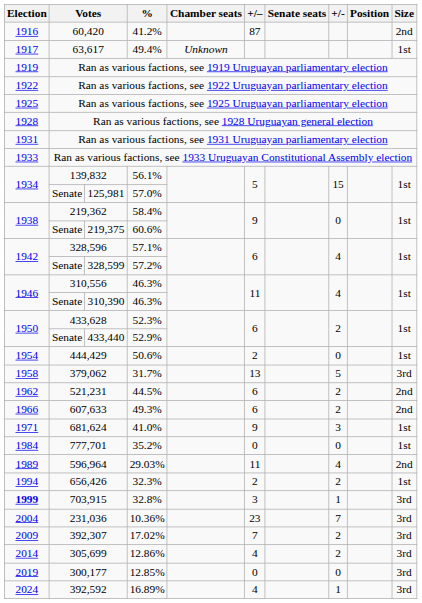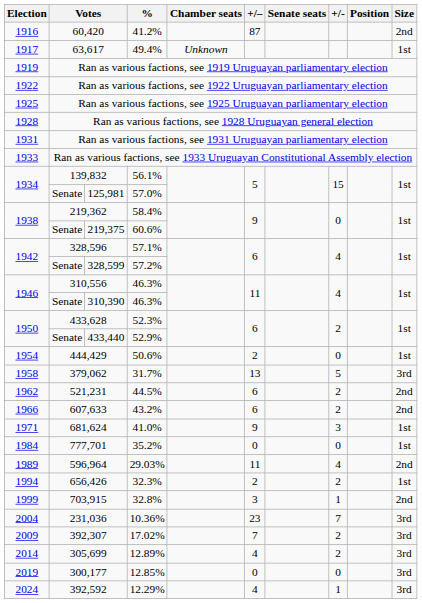 <table class="wikitable" style="text-align:center">
 <tr>
 <th>Election</th>
 <th colspan="2">Votes</th>
 <th>%</th>
 <th>Chamber seats</th>
 <th>+/–</th>
 <th>Senate seats</th>
 <th>+/-</th>
 <th>Position</th>
 <th>Size</th>
 </tr>
 <tr>
 <td><a href='#'>1916</a></td>
 <td colspan="2">60,420</td>
 <td>41.2%</td>
 <td></td>
 <td> 87</td>
 <td></td>
 <td></td>
 <td></td>
 <td> 2nd</td>
 </tr>
 <tr>
 <td><a href='#'>1917</a></td>
 <td colspan="2">63,617</td>
 <td>49.4%</td>
 <td><em>Unknown</em></td>
 <td></td>
 <td></td>
 <td></td>
 <td></td>
 <td> 1st</td>
 </tr>
 <tr>
 <td><a href='#'>1919</a></td>
 <td colspan="9">Ran as various factions, see <a href='#'>1919 Uruguayan parliamentary election</a></td>
 </tr>
 <tr>
 <td><a href='#'>1922</a></td>
 <td colspan="9">Ran as various factions, see <a href='#'>1922 Uruguayan parliamentary election</a></td>
 </tr>
 <tr>
 <td><a href='#'>1925</a></td>
 <td colspan="9">Ran as various factions, see <a href='#'>1925 Uruguayan parliamentary election</a></td>
 </tr>
 <tr>
 <td><a href='#'>1928</a></td>
 <td colspan="9">Ran as various factions, see <a href='#'>1928 Uruguayan general election</a></td>
 </tr>
 <tr>
 <td><a href='#'>1931</a></td>
 <td colspan="9">Ran as various factions, see <a href='#'>1931 Uruguayan parliamentary election</a></td>
 </tr>
 <tr>
 <td><a href='#'>1933</a></td>
 <td colspan="9">Ran as various factions, see <a href='#'>1933 Uruguayan Constitutional Assembly election</a></td>
 </tr>
 <tr>
 <td rowspan="2"><a href='#'>1934</a></td>
 <td colspan="2">139,832</td>
 <td>56.1%</td>
 <td rowspan="2"></td>
 <td rowspan="2"> 5</td>
 <td rowspan="2"></td>
 <td rowspan="2"> 15</td>
 <td rowspan="2"></td>
 <td rowspan="2"> 1st</td>
 </tr>
 <tr>
 <td>Senate</td>
 <td>125,981</td>
 <td>57.0%</td>
 </tr>
 <tr>
 <td rowspan="2"><a href='#'>1938</a></td>
 <td colspan="2">219,362</td>
 <td>58.4%</td>
 <td rowspan="2"></td>
 <td rowspan="2"> 9</td>
 <td rowspan="2"></td>
 <td rowspan="2"> 0</td>
 <td rowspan="2"></td>
 <td rowspan="2"> 1st</td>
 </tr>
 <tr>
 <td>Senate</td>
 <td>219,375</td>
 <td>60.6%</td>
 </tr>
 <tr>
 <td rowspan="2"><a href='#'>1942</a></td>
 <td colspan="2">328,596</td>
 <td>57.1%</td>
 <td rowspan="2"></td>
 <td rowspan="2"> 6</td>
 <td rowspan="2"></td>
 <td rowspan="2"> 4</td>
 <td rowspan="2"></td>
 <td rowspan="2"> 1st</td>
 </tr>
 <tr>
 <td>Senate</td>
 <td>328,599</td>
 <td>57.2%</td>
 </tr>
 <tr>
 <td rowspan="2"><a href='#'>1946</a></td>
 <td colspan="2">310,556</td>
 <td>46.3%</td>
 <td rowspan="2"></td>
 <td rowspan="2"> 11</td>
 <td rowspan="2"></td>
 <td rowspan="2"> 4</td>
 <td rowspan="2"></td>
 <td rowspan="2"> 1st</td>
 </tr>
 <tr>
 <td>Senate</td>
 <td>310,390</td>
 <td>46.3%</td>
 </tr>
 <tr>
 <td rowspan="2"><a href='#'>1950</a></td>
 <td colspan="2">433,628</td>
 <td>52.3%</td>
 <td rowspan="2"></td>
 <td rowspan="2"> 6</td>
 <td rowspan="2"></td>
 <td rowspan="2"> 2</td>
 <td rowspan="2"></td>
 <td rowspan="2"> 1st</td>
 </tr>
 <tr>
 <td>Senate</td>
 <td>433,440</td>
 <td>52.9%</td>
 </tr>
 <tr>
 <td><a href='#'>1954</a></td>
 <td colspan="2">444,429</td>
 <td>50.6%</td>
 <td></td>
 <td> 2</td>
 <td></td>
 <td> 0</td>
 <td></td>
 <td> 1st</td>
 </tr>
 <tr>
 <td><a href='#'>1958</a></td>
 <td colspan="2">379,062</td>
 <td>31.7%</td>
 <td></td>
 <td> 13</td>
 <td></td>
 <td> 5</td>
 <td></td>
 <td> 3rd</td>
 </tr>
 <tr>
 <td><a href='#'>1962</a></td>
 <td colspan="2">521,231</td>
 <td>44.5%</td>
 <td></td>
 <td> 6</td>
 <td></td>
 <td> 2</td>
 <td></td>
 <td> 2nd</td>
 </tr>
 <tr>
 <td><a href='#'>1966</a></td>
 <td colspan="2">607,633</td>
-<td>49.3%</td>
+<td>43.2%</td>
 <td></td>
 <td> 6</td>
 <td></td>
 <td> 2</td>
 <td></td>
 <td> 2nd</td>
 </tr>
 <tr>
 <td><a href='#'>1971</a></td>
 <td colspan="2">681,624</td>
 <td>41.0%</td>
 <td></td>
 <td> 9</td>
 <td></td>
 <td> 3</td>
 <td></td>
 <td> 1st</td>
 </tr>
 <tr>
 <td><a href='#'>1984</a></td>
 <td colspan="2">777,701</td>
 <td>35.2%</td>
 <td></td>
 <td> 0</td>
 <td></td>
 <td> 0</td>
 <td></td>
 <td> 1st</td>
 </tr>
 <tr>
 <td><a href='#'>1989</a></td>
 <td colspan="2">596,964</td>
 <td>29.03%</td>
 <td></td>
 <td> 11</td>
 <td></td>
 <td> 4</td>
 <td></td>
 <td> 2nd</td>
 </tr>
 <tr>
 <td><a href='#'>1994</a></td>
 <td colspan="2">656,426</td>
 <td>32.3%</td>
 <td></td>
 <td> 2</td>
 <td></td>
 <td> 2</td>
 <td></td>
 <td> 1st</td>
 </tr>
 <tr>
-<td><strong><a href='#'>1999</a></strong></td>
+<td><a href='#'>1999</a></td>
 <td colspan="2">703,915</td>
 <td>32.8%</td>
 <td></td>
 <td> 3</td>
 <td></td>
 <td> 1</td>
 <td> </td>
-<td> 3rd</td>
+<td> 2nd</td>
 </tr>
 <tr>
 <td><a href='#'>2004</a></td>
 <td colspan="2">231,036</td>
 <td>10.36%</td>
 <td></td>
 <td> 23</td>
 <td></td>
 <td> 7</td>
 <td></td>
 <td> 3rd</td>
 </tr>
 <tr>
 <td><a href='#'>2009</a></td>
 <td colspan="2">392,307</td>
 <td>17.02%</td>
 <td></td>
 <td> 7</td>
 <td></td>
 <td> 2</td>
 <td></td>
 <td> 3rd</td>
 </tr>
 <tr>
 <td><a href='#'>2014</a></td>
 <td colspan="2">305,699</td>
-<td>12.86%</td>
+<td>12.89%</td>
 <td></td>
 <td> 4</td>
 <td></td>
 <td> 2</td>
 <td></td>
 <td> 3rd</td>
 </tr>
 <tr>
 <td><a href='#'>2019</a></td>
 <td colspan="2">300,177</td>
 <td>12.85%</td>
 <td></td>
 <td> 0</td>
 <td></td>
 <td> 0</td>
 <td> </td>
 <td> 3rd</td>
 </tr>
 <tr>
 <td><a href='#'>2024</a></td>
 <td colspan="2">392,592</td>
-<td>16.89%</td>
+<td>12.29%</td>
 <td></td>
 <td> 4</td>
 <td></td>
 <td> 1</td>
 <td></td>
 <td> 3rd</td>
 </tr>
 </table>
